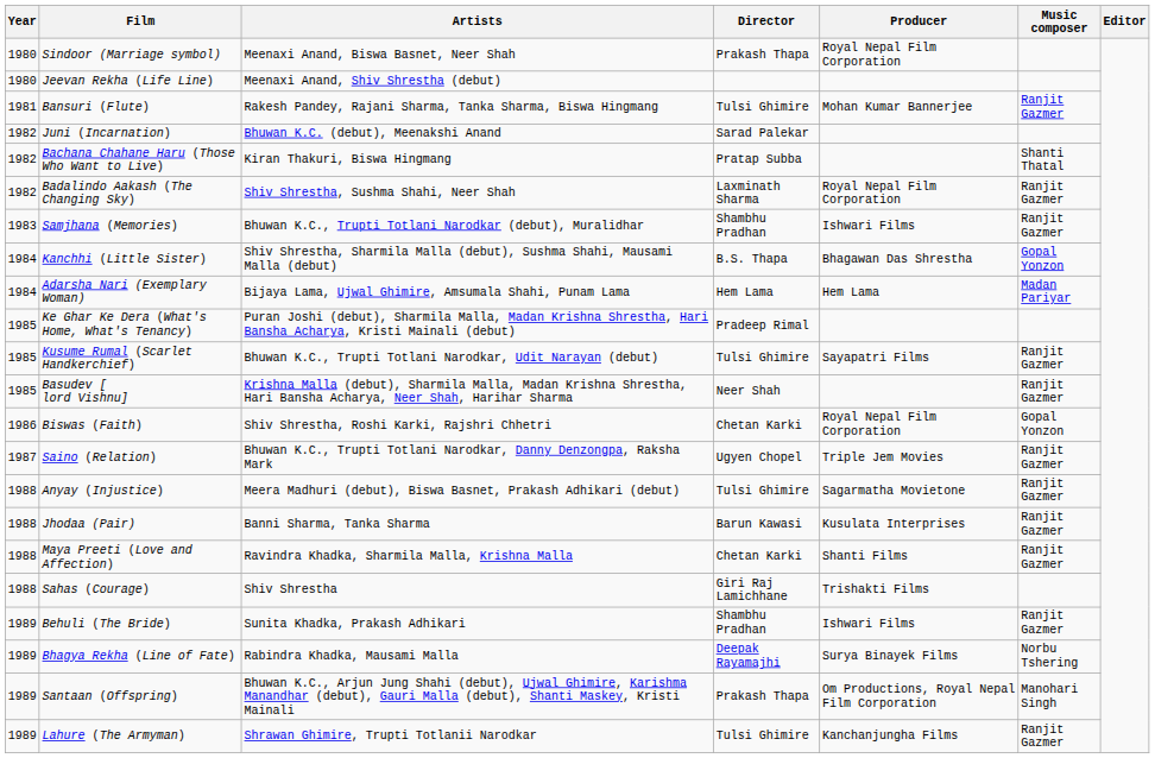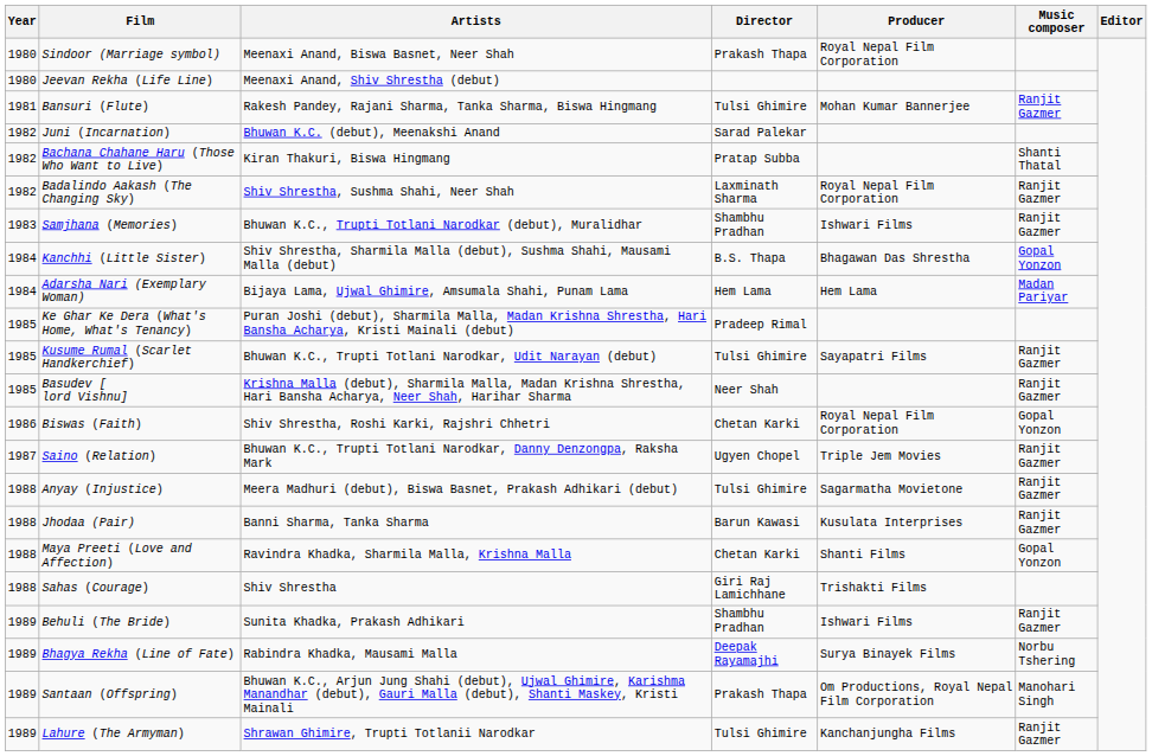 <table class="wikitable sortable">
 <tr>
 <th>Year</th>
 <th>Film</th>
 <th>Artists</th>
 <th>Director</th>
 <th>Producer</th>
 <th>Music composer</th>
 <th>Editor</th>
 </tr>
 <tr>
 <td>1980</td>
 <td><em>Sindoor (Marriage symbol)</em></td>
 <td>Meenaxi Anand, Biswa Basnet, Neer Shah</td>
 <td>Prakash Thapa</td>
 <td>Royal Nepal Film Corporation</td>
 <td></td>
 </tr>
 <tr>
 <td>1980</td>
 <td><em>Jeevan Rekha</em> (<em>Life Line</em>)</td>
 <td>Meenaxi Anand, <a href='#'>Shiv Shrestha</a> (debut)</td>
 <td></td>
 <td></td>
 <td></td>
 </tr>
 <tr>
 <td>1981</td>
 <td><em>Bansuri</em> (<em>Flute</em>)</td>
 <td>Rakesh Pandey, Rajani Sharma, Tanka Sharma, Biswa Hingmang</td>
 <td>Tulsi Ghimire</td>
 <td>Mohan Kumar Bannerjee</td>
 <td><a href='#'>Ranjit Gazmer</a></td>
 </tr>
 <tr>
 <td>1982</td>
 <td><em>Juni</em> (<em>Incarnation</em>)</td>
 <td><a href='#'>Bhuwan K.C.</a> (debut), Meenakshi Anand</td>
 <td>Sarad Palekar</td>
 <td></td>
 <td></td>
 </tr>
 <tr>
 <td>1982</td>
 <td><em><a href='#'>Bachana Chahane Haru</a></em> (<em>Those Who Want to Live</em>)</td>
 <td>Kiran Thakuri, Biswa Hingmang</td>
 <td>Pratap Subba</td>
 <td></td>
 <td>Shanti Thatal</td>
 </tr>
 <tr>
 <td>1982</td>
 <td><em>Badalindo Aakash</em> (<em>The Changing Sky</em>)</td>
 <td><a href='#'>Shiv Shrestha</a>, Sushma Shahi, Neer Shah</td>
 <td>Laxminath Sharma</td>
 <td>Royal Nepal Film Corporation</td>
 <td>Ranjit Gazmer</td>
 </tr>
 <tr>
 <td>1983</td>
 <td><em><a href='#'>Samjhana</a></em> (<em>Memories</em>)</td>
 <td>Bhuwan K.C., <a href='#'>Trupti Totlani Narodkar</a> (debut), Muralidhar</td>
 <td>Shambhu Pradhan</td>
 <td>Ishwari Films</td>
 <td>Ranjit Gazmer</td>
 </tr>
 <tr>
 <td>1984</td>
 <td><em><a href='#'>Kanchhi</a></em> (<em>Little Sister</em>)</td>
 <td>Shiv Shrestha, Sharmila Malla (debut), Sushma Shahi, Mausami Malla (debut)</td>
 <td>B.S. Thapa</td>
 <td>Bhagawan Das Shrestha</td>
 <td><a href='#'>Gopal Yonzon</a></td>
 </tr>
 <tr>
 <td>1984</td>
 <td><em><a href='#'>Adarsha Nari</a> (Exemplary Woman)</em></td>
 <td>Bijaya Lama, <a href='#'>Ujwal Ghimire</a>, Amsumala Shahi, Punam Lama</td>
 <td>Hem Lama</td>
 <td>Hem Lama</td>
 <td><a href='#'>Madan Pariyar</a></td>
 </tr>
 <tr>
 <td>1985</td>
 <td><em>Ke Ghar Ke Dera</em> (<em>What's Home, What's Tenancy</em>)</td>
 <td>Puran Joshi (debut), Sharmila Malla, <a href='#'>Madan Krishna Shrestha</a>, <a href='#'>Hari Bansha Acharya</a>, Kristi Mainali (debut)</td>
 <td>Pradeep Rimal</td>
 <td></td>
 <td></td>
 </tr>
 <tr>
 <td>1985</td>
 <td><em><a href='#'>Kusume Rumal</a></em> (<em>Scarlet Handkerchief</em>)</td>
 <td>Bhuwan K.C., Trupti Totlani Narodkar, <a href='#'>Udit Narayan</a> (debut)</td>
 <td>Tulsi Ghimire</td>
 <td>Sayapatri Films</td>
 <td>Ranjit Gazmer</td>
 </tr>
 <tr>
 <td>1985</td>
 <td><em>Basudev [</em><br><em>lord Vishnu]</em></td>
 <td><a href='#'>Krishna Malla</a> (debut), Sharmila Malla, Madan Krishna Shrestha, Hari Bansha Acharya, <a href='#'>Neer Shah</a>, Harihar Sharma</td>
 <td>Neer Shah</td>
 <td></td>
 <td>Ranjit Gazmer</td>
 </tr>
 <tr>
 <td>1986</td>
 <td><em>Biswas</em> (<em>Faith</em>)</td>
 <td>Shiv Shrestha, Roshi Karki, Rajshri Chhetri</td>
 <td>Chetan Karki</td>
 <td>Royal Nepal Film Corporation</td>
 <td>Gopal Yonzon</td>
 </tr>
 <tr>
 <td>1987</td>
 <td><em><a href='#'>Saino</a></em> (<em>Relation</em>)</td>
 <td>Bhuwan K.C., Trupti Totlani Narodkar, <a href='#'>Danny Denzongpa</a>, Raksha Mark</td>
 <td>Ugyen Chopel</td>
 <td>Triple Jem Movies</td>
 <td>Ranjit Gazmer</td>
 </tr>
 <tr>
 <td>1988</td>
 <td><em>Anyay</em> (<em>Injustice</em>)</td>
 <td>Meera Madhuri (debut), Biswa Basnet, Prakash Adhikari (debut)</td>
 <td>Tulsi Ghimire</td>
 <td>Sagarmatha Movietone</td>
 <td>Ranjit Gazmer</td>
 </tr>
 <tr>
 <td>1988</td>
 <td><em>Jhodaa (Pair)</em></td>
 <td>Banni Sharma, Tanka Sharma</td>
 <td>Barun Kawasi</td>
 <td>Kusulata Interprises</td>
 <td>Ranjit Gazmer</td>
 </tr>
 <tr>
 <td>1988</td>
 <td><em>Maya Preeti</em> (<em>Love and Affection</em>)</td>
 <td>Ravindra Khadka, Sharmila Malla, <a href='#'>Krishna Malla</a></td>
 <td>Chetan Karki</td>
 <td>Shanti Films</td>
-<td>Ranjit Gazmer</td>
+<td>Gopal Yonzon</td>
 </tr>
 <tr>
 <td>1988</td>
 <td><em>Sahas</em> (<em>Courage</em>)</td>
 <td>Shiv Shrestha</td>
 <td>Giri Raj Lamichhane</td>
 <td>Trishakti Films</td>
 <td></td>
 </tr>
 <tr>
 <td>1989</td>
 <td><em>Behuli</em> (<em>The Bride</em>)</td>
 <td>Sunita Khadka, Prakash Adhikari</td>
 <td>Shambhu Pradhan</td>
 <td>Ishwari Films</td>
 <td>Ranjit Gazmer</td>
 </tr>
 <tr>
 <td>1989</td>
 <td><em><a href='#'>Bhagya Rekha</a></em> (<em>Line of Fate</em>)</td>
 <td>Rabindra Khadka, Mausami Malla</td>
 <td><a href='#'>Deepak Rayamajhi</a></td>
 <td>Surya Binayek Films</td>
 <td>Norbu Tshering</td>
 </tr>
 <tr>
 <td>1989</td>
 <td><em>Santaan</em> (<em>Offspring</em>)</td>
 <td>Bhuwan K.C., Arjun Jung Shahi (debut), <a href='#'>Ujwal Ghimire</a>, <a href='#'>Karishma Manandhar</a> (debut), <a href='#'>Gauri Malla</a> (debut), <a href='#'>Shanti Maskey</a>, Kristi Mainali</td>
 <td>Prakash Thapa</td>
 <td>Om Productions, Royal Nepal Film Corporation</td>
 <td>Manohari Singh</td>
 </tr>
 <tr>
 <td>1989</td>
 <td><em><a href='#'>Lahure</a></em> (<em>The Armyman</em>)</td>
 <td><a href='#'>Shrawan Ghimire</a>, Trupti Totlanii Narodkar</td>
 <td>Tulsi Ghimire</td>
 <td>Kanchanjungha Films</td>
 <td>Ranjit Gazmer</td>
 </tr>
 </table>
